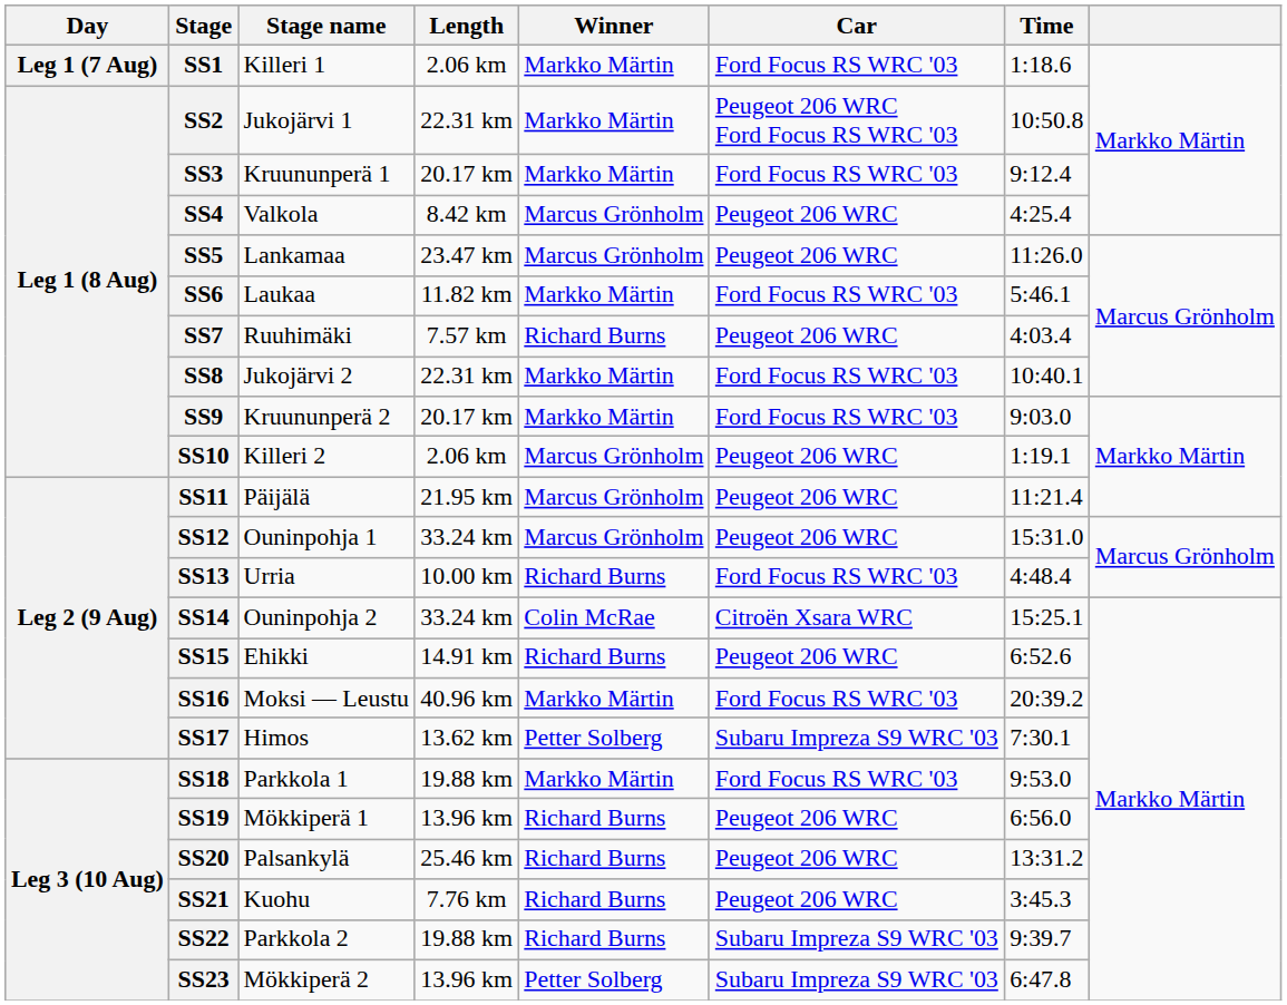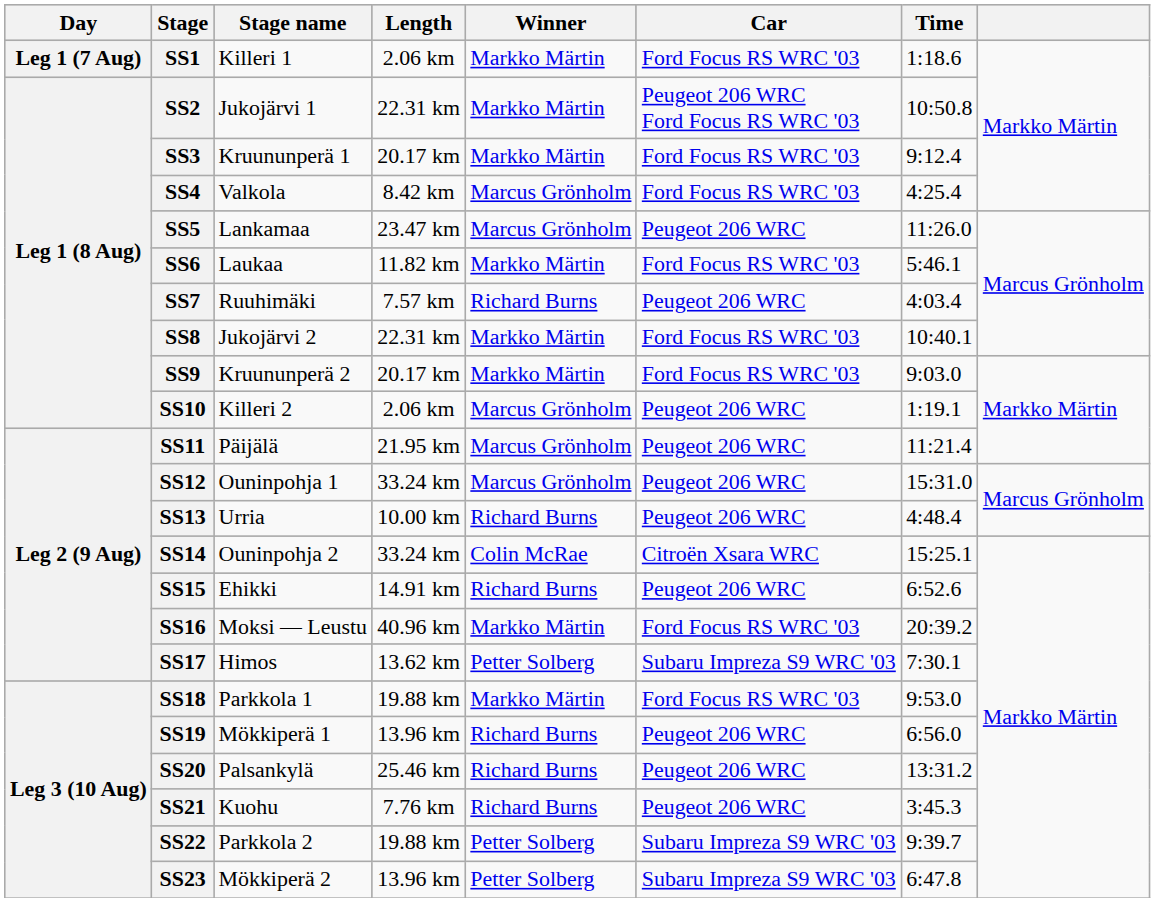 <table class="wikitable" style="font-size: 85%;">
 <tr>
 <th>Day</th>
 <th>Stage</th>
 <th>Stage name</th>
 <th>Length</th>
 <th>Winner</th>
 <th>Car</th>
 <th>Time</th>
 <th></th>
 </tr>
 <tr>
 <th rowspan="1">Leg 1 (7 Aug)</th>
 <th>SS1</th>
 <td>Killeri 1</td>
 <td align="center">2.06 km</td>
 <td> <a href='#'>Markko Märtin</a></td>
 <td><a href='#'>Ford Focus RS WRC '03</a></td>
 <td>1:18.6</td>
 <td rowspan="4"> <a href='#'>Markko Märtin</a></td>
 </tr>
 <tr>
 <th rowspan="9">Leg 1 (8 Aug)</th>
 <th>SS2</th>
 <td>Jukojärvi 1</td>
 <td align="center">22.31 km</td>
 <td> <a href='#'>Markko Märtin</a></td>
 <td><a href='#'>Peugeot 206 WRC</a><br><a href='#'>Ford Focus RS WRC '03</a></td>
 <td>10:50.8</td>
 </tr>
 <tr>
 <th>SS3</th>
 <td>Kruununperä 1</td>
 <td align="center">20.17 km</td>
 <td> <a href='#'>Markko Märtin</a></td>
 <td><a href='#'>Ford Focus RS WRC '03</a></td>
 <td>9:12.4</td>
 </tr>
 <tr>
 <th>SS4</th>
 <td>Valkola</td>
 <td align="center">8.42 km</td>
 <td> <a href='#'>Marcus Grönholm</a></td>
-<td><a href='#'>Peugeot 206 WRC</a></td>
+<td><a href='#'>Ford Focus RS WRC '03</a></td>
 <td>4:25.4</td>
 </tr>
 <tr>
 <th>SS5</th>
 <td>Lankamaa</td>
 <td align="center">23.47 km</td>
 <td> <a href='#'>Marcus Grönholm</a></td>
 <td><a href='#'>Peugeot 206 WRC</a></td>
 <td>11:26.0</td>
 <td rowspan="4"> <a href='#'>Marcus Grönholm</a></td>
 </tr>
 <tr>
 <th>SS6</th>
 <td>Laukaa</td>
 <td align="center">11.82 km</td>
 <td> <a href='#'>Markko Märtin</a></td>
 <td><a href='#'>Ford Focus RS WRC '03</a></td>
 <td>5:46.1</td>
 </tr>
 <tr>
 <th>SS7</th>
 <td>Ruuhimäki</td>
 <td align="center">7.57 km</td>
 <td> <a href='#'>Richard Burns</a></td>
 <td><a href='#'>Peugeot 206 WRC</a></td>
 <td>4:03.4</td>
 </tr>
 <tr>
 <th>SS8</th>
 <td>Jukojärvi 2</td>
 <td align="center">22.31 km</td>
 <td> <a href='#'>Markko Märtin</a></td>
 <td><a href='#'>Ford Focus RS WRC '03</a></td>
 <td>10:40.1</td>
 </tr>
 <tr>
 <th>SS9</th>
 <td>Kruununperä 2</td>
 <td align="center">20.17 km</td>
 <td> <a href='#'>Markko Märtin</a></td>
 <td><a href='#'>Ford Focus RS WRC '03</a></td>
 <td>9:03.0</td>
 <td rowspan="3"> <a href='#'>Markko Märtin</a></td>
 </tr>
 <tr>
 <th>SS10</th>
 <td>Killeri 2</td>
 <td align="center">2.06 km</td>
 <td> <a href='#'>Marcus Grönholm</a></td>
 <td><a href='#'>Peugeot 206 WRC</a></td>
 <td>1:19.1</td>
 </tr>
 <tr>
 <th rowspan="7">Leg 2 (9 Aug)</th>
 <th>SS11</th>
 <td>Päijälä</td>
 <td align="center">21.95 km</td>
 <td> <a href='#'>Marcus Grönholm</a></td>
 <td><a href='#'>Peugeot 206 WRC</a></td>
 <td>11:21.4</td>
 </tr>
 <tr>
 <th>SS12</th>
 <td>Ouninpohja 1</td>
 <td align="center">33.24 km</td>
 <td> <a href='#'>Marcus Grönholm</a></td>
 <td><a href='#'>Peugeot 206 WRC</a></td>
 <td>15:31.0</td>
 <td rowspan="2"> <a href='#'>Marcus Grönholm</a></td>
 </tr>
 <tr>
 <th>SS13</th>
 <td>Urria</td>
 <td align="center">10.00 km</td>
 <td> <a href='#'>Richard Burns</a></td>
-<td><a href='#'>Ford Focus RS WRC '03</a></td>
+<td><a href='#'>Peugeot 206 WRC</a></td>
 <td>4:48.4</td>
 </tr>
 <tr>
 <th>SS14</th>
 <td>Ouninpohja 2</td>
 <td align="center">33.24 km</td>
 <td> <a href='#'>Colin McRae</a></td>
 <td><a href='#'>Citroën Xsara WRC</a></td>
 <td>15:25.1</td>
 <td rowspan="10"> <a href='#'>Markko Märtin</a></td>
 </tr>
 <tr>
 <th>SS15</th>
 <td>Ehikki</td>
 <td align="center">14.91 km</td>
 <td> <a href='#'>Richard Burns</a></td>
 <td><a href='#'>Peugeot 206 WRC</a></td>
 <td>6:52.6</td>
 </tr>
 <tr>
 <th>SS16</th>
 <td>Moksi — Leustu</td>
 <td align="center">40.96 km</td>
 <td> <a href='#'>Markko Märtin</a></td>
 <td><a href='#'>Ford Focus RS WRC '03</a></td>
 <td>20:39.2</td>
 </tr>
 <tr>
 <th>SS17</th>
 <td>Himos</td>
 <td align="center">13.62 km</td>
 <td> <a href='#'>Petter Solberg</a></td>
 <td><a href='#'>Subaru Impreza S9 WRC '03</a></td>
 <td>7:30.1</td>
 </tr>
 <tr>
 <th rowspan="6">Leg 3 (10 Aug)</th>
 <th>SS18</th>
 <td>Parkkola 1</td>
 <td align="center">19.88 km</td>
 <td> <a href='#'>Markko Märtin</a></td>
 <td><a href='#'>Ford Focus RS WRC '03</a></td>
 <td>9:53.0</td>
 </tr>
 <tr>
 <th>SS19</th>
 <td>Mökkiperä 1</td>
 <td align="center">13.96 km</td>
 <td> <a href='#'>Richard Burns</a></td>
 <td><a href='#'>Peugeot 206 WRC</a></td>
 <td>6:56.0</td>
 </tr>
 <tr>
 <th>SS20</th>
 <td>Palsankylä</td>
 <td align="center">25.46 km</td>
 <td> <a href='#'>Richard Burns</a></td>
 <td><a href='#'>Peugeot 206 WRC</a></td>
 <td>13:31.2</td>
 </tr>
 <tr>
 <th>SS21</th>
 <td>Kuohu</td>
 <td align="center">7.76 km</td>
 <td> <a href='#'>Richard Burns</a></td>
 <td><a href='#'>Peugeot 206 WRC</a></td>
 <td>3:45.3</td>
 </tr>
 <tr>
 <th>SS22</th>
 <td>Parkkola 2</td>
 <td align="center">19.88 km</td>
-<td> <a href='#'>Richard Burns</a></td>
+<td> <a href='#'>Petter Solberg</a></td>
 <td><a href='#'>Subaru Impreza S9 WRC '03</a></td>
 <td>9:39.7</td>
 </tr>
 <tr>
 <th>SS23</th>
 <td>Mökkiperä 2</td>
 <td align="center">13.96 km</td>
 <td> <a href='#'>Petter Solberg</a></td>
 <td><a href='#'>Subaru Impreza S9 WRC '03</a></td>
 <td>6:47.8</td>
 </tr>
 <tr>
 </tr>
 </table>
